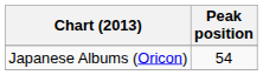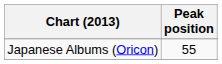 <table class="wikitable sortable">
 <tr>
 <th>Chart (2013)</th>
 <th>Peak<br> position</th>
 </tr>
 <tr>
 </tr>
 <tr>
 </tr>
 <tr>
 <td>Japanese Albums (<a href='#'>Oricon</a>)</td>
-<td style="text-align:center;">54</td>
+<td style="text-align:center;">55</td>
 </tr>
 <tr>
 </tr>
 <tr>
 </tr>
 <tr>
 </tr>
 <tr>
 </tr>
 </table>
